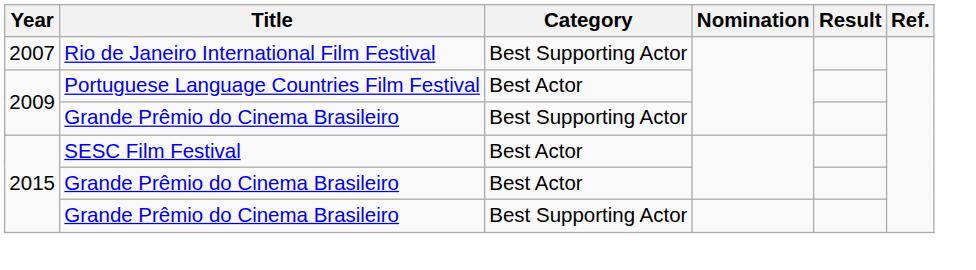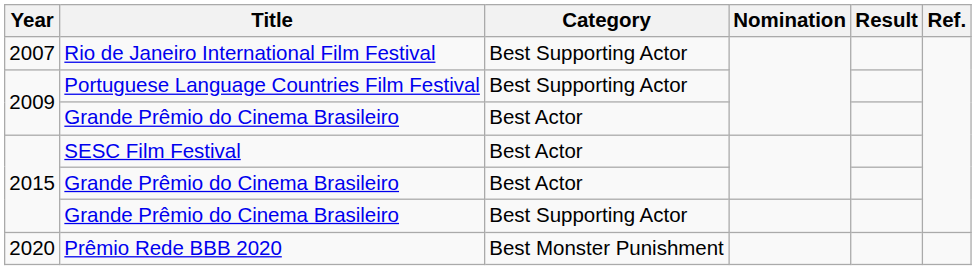 <table class="wikitable">
 <tr>
 <th>Year</th>
 <th>Title</th>
 <th>Category</th>
 <th>Nomination</th>
 <th>Result</th>
 <th>Ref.</th>
 </tr>
 <tr>
 <td>2007</td>
 <td><a href='#'>Rio de Janeiro International Film Festival</a></td>
 <td>Best Supporting Actor</td>
 <td rowspan="3"></td>
 <td></td>
 <td rowspan="6"></td>
 </tr>
 <tr>
 <td rowspan="2">2009</td>
 <td><a href='#'>Portuguese Language Countries Film Festival</a></td>
-<td>Best Actor</td>
+<td>Best Supporting Actor</td>
 <td></td>
 </tr>
 <tr>
 <td><a href='#'>Grande Prêmio do Cinema Brasileiro</a></td>
-<td>Best Supporting Actor</td>
+<td>Best Actor</td>
 <td></td>
 </tr>
 <tr>
 <td rowspan="3">2015</td>
 <td><a href='#'>SESC Film Festival</a></td>
 <td>Best Actor</td>
 <td rowspan="2"></td>
 <td></td>
 </tr>
 <tr>
 <td><a href='#'>Grande Prêmio do Cinema Brasileiro</a></td>
 <td>Best Actor</td>
 <td></td>
 </tr>
 <tr>
 <td><a href='#'>Grande Prêmio do Cinema Brasileiro</a></td>
 <td>Best Supporting Actor</td>
 <td></td>
 <td></td>
 </tr>
+<tr>
+<td>2020</td>
+<td><a href='#'>Prêmio Rede BBB 2020</a></td>
+<td>Best Monster Punishment</td>
+<td></td>
+<td></td>
+<td></td>
+</tr>
 </table>
